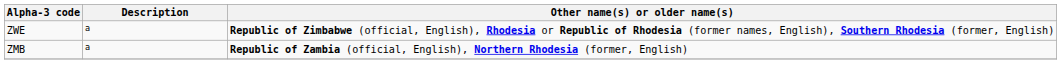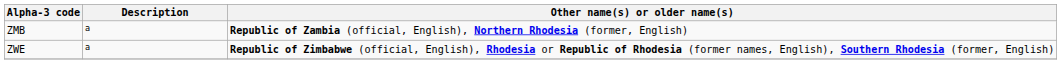 <table class="wikitable">
 <tr>
 <th>Alpha-3 code</th>
 <th width=180px>Description</th>
 <th>Other name(s) or older name(s)</th>
 </tr>
 <tr>
+<td>ZMB</td>
+<td>  <sup>a</sup></td>
+<td><strong>Republic of Zambia</strong> (official, English), <strong><a href='#'>Northern Rhodesia</a></strong> (former, English)</td>
+</tr>
+<tr>
 <td>ZWE</td>
 <td>  <sup>a</sup></td>
 <td><strong>Republic of Zimbabwe</strong> (official, English), <strong><a href='#'>Rhodesia</a></strong> or <strong>Republic of Rhodesia</strong> (former names, English),  <strong><a href='#'>Southern Rhodesia</a></strong> (former, English)</td>
 </tr>
 <tr>
-<td>ZMB</td>
-<td>  <sup>a</sup></td>
-<td><strong>Republic of Zambia</strong> (official, English), <strong><a href='#'>Northern Rhodesia</a></strong> (former, English)</td>
-</tr>
-<tr>
 </tr>
 </table>
